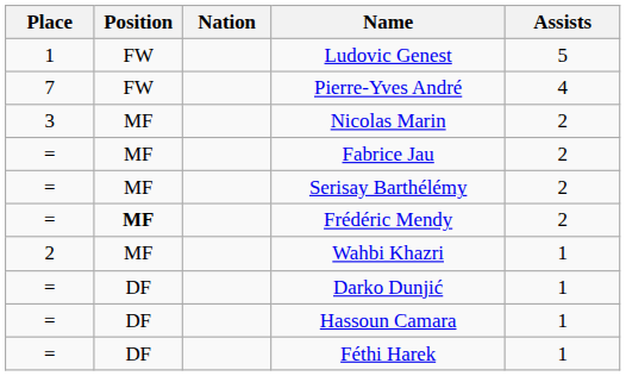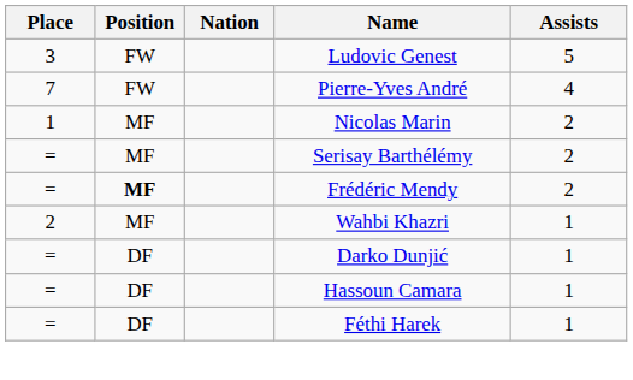 <table class="wikitable" style="font-size: 95%; text-align: center;">
 <tr>
 <th width=60>Place</th>
 <th width=60>Position</th>
 <th width=60>Nation</th>
 <th width=170>Name</th>
 <th width=80>Assists</th>
 </tr>
 <tr>
-<td>1</td>
+<td>3</td>
 <td>FW</td>
 <td></td>
 <td><a href='#'>Ludovic Genest</a></td>
 <td>5</td>
 </tr>
 <tr>
 <td>7</td>
 <td>FW</td>
 <td></td>
 <td><a href='#'>Pierre-Yves André</a></td>
 <td>4</td>
 </tr>
 <tr>
-<td>3</td>
+<td>1</td>
 <td>MF</td>
 <td></td>
 <td><a href='#'>Nicolas Marin</a></td>
-<td>2</td>
-</tr>
-<tr>
-<td>=</td>
-<td>MF</td>
-<td></td>
-<td><a href='#'>Fabrice Jau</a></td>
 <td>2</td>
 </tr>
 <tr>
 <td>=</td>
 <td>MF</td>
 <td></td>
 <td><a href='#'>Serisay Barthélémy</a></td>
 <td>2</td>
 </tr>
 <tr>
 <td>=</td>
 <td><strong>MF</strong></td>
 <td></td>
 <td><a href='#'>Frédéric Mendy</a></td>
 <td>2</td>
 </tr>
 <tr>
 <td>2</td>
 <td>MF</td>
 <td></td>
 <td><a href='#'>Wahbi Khazri</a></td>
 <td>1</td>
 </tr>
 <tr>
 <td>=</td>
 <td>DF</td>
 <td></td>
 <td><a href='#'>Darko Dunjić</a></td>
 <td>1</td>
 </tr>
 <tr>
 <td>=</td>
 <td>DF</td>
 <td></td>
 <td><a href='#'>Hassoun Camara</a></td>
 <td>1</td>
 </tr>
 <tr>
 <td>=</td>
 <td>DF</td>
 <td></td>
 <td><a href='#'>Féthi Harek</a></td>
 <td>1</td>
 </tr>
 </table>
